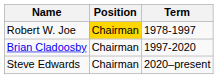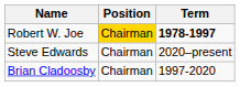 <table class="wikitable">
 <tr>
 <th>Name</th>
 <th>Position</th>
 <th>Term</th>
 </tr>
 <tr>
 <td>Robert W. Joe</td>
 <td style="background: gold;">Chairman</td>
-<td>1978-1997</td>
+<td><strong>1978-1997</strong></td>
+</tr>
+<tr>
+<td>Steve Edwards</td>
+<td>Chairman</td>
+<td>2020–present</td>
 </tr>
 <tr>
 <td><a href='#'>Brian Cladoosby</a></td>
 <td>Chairman</td>
 <td>1997-2020</td>
 </tr>
-<tr>
-<td>Steve Edwards</td>
-<td>Chairman</td>
-<td>2020–present</td>
-</tr>
 </table>
